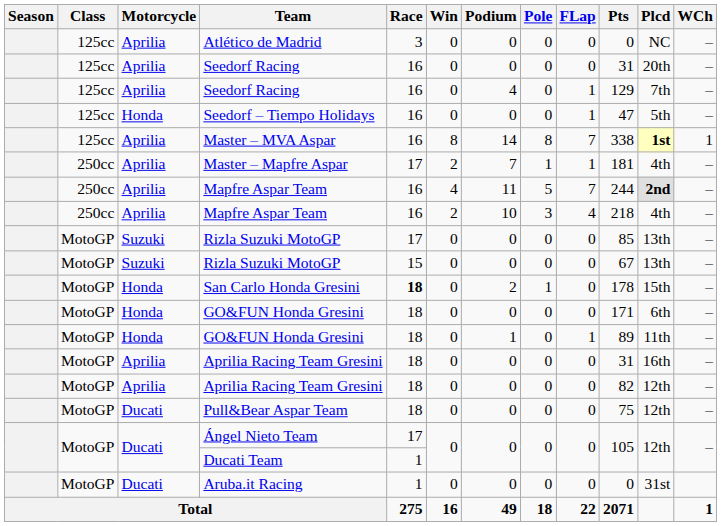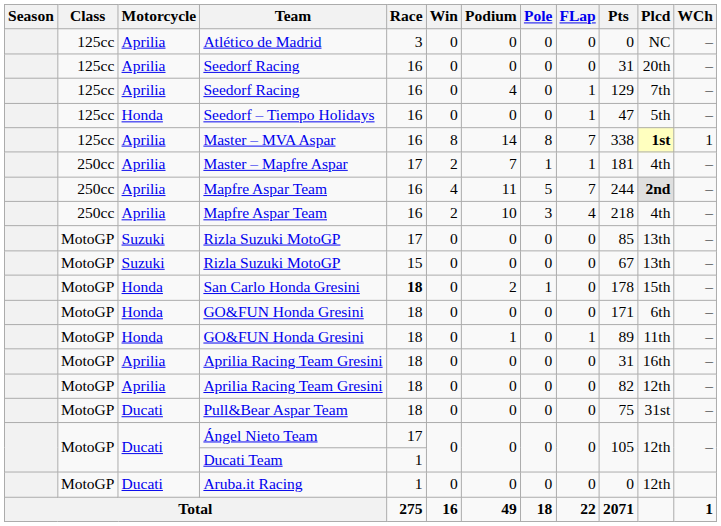 <table class="wikitable" style="text-align:right;">
 <tr>
 <th>Season</th>
 <th>Class</th>
 <th>Motorcycle</th>
 <th>Team</th>
 <th>Race</th>
 <th>Win</th>
 <th>Podium</th>
 <th><a href='#'>Pole</a></th>
 <th><a href='#'>FLap</a></th>
 <th>Pts</th>
 <th>Plcd</th>
 <th>WCh</th>
 </tr>
 <tr>
 <th></th>
 <td>125cc</td>
 <td style="text-align:left;"><a href='#'>Aprilia</a></td>
 <td style="text-align:left;"><a href='#'>Atlético de Madrid</a></td>
 <td>3</td>
 <td>0</td>
 <td>0</td>
 <td>0</td>
 <td>0</td>
 <td>0</td>
 <td>NC</td>
 <td>–</td>
 </tr>
 <tr>
 <th></th>
 <td>125cc</td>
 <td style="text-align:left;"><a href='#'>Aprilia</a></td>
 <td style="text-align:left;"><a href='#'>Seedorf Racing</a></td>
 <td>16</td>
 <td>0</td>
 <td>0</td>
 <td>0</td>
 <td>0</td>
 <td>31</td>
 <td>20th</td>
 <td>–</td>
 </tr>
 <tr>
 <th></th>
 <td>125cc</td>
 <td style="text-align:left;"><a href='#'>Aprilia</a></td>
 <td style="text-align:left;"><a href='#'>Seedorf Racing</a></td>
 <td>16</td>
 <td>0</td>
 <td>4</td>
 <td>0</td>
 <td>1</td>
 <td>129</td>
 <td>7th</td>
 <td>–</td>
 </tr>
 <tr>
 <th></th>
 <td>125cc</td>
 <td style="text-align:left;"><a href='#'>Honda</a></td>
 <td style="text-align:left;"><a href='#'>Seedorf – Tiempo Holidays</a></td>
 <td>16</td>
 <td>0</td>
 <td>0</td>
 <td>0</td>
 <td>1</td>
 <td>47</td>
 <td>5th</td>
 <td>–</td>
 </tr>
 <tr>
 <th></th>
 <td>125cc</td>
 <td style="text-align:left;"><a href='#'>Aprilia</a></td>
 <td style="text-align:left;"><a href='#'>Master – MVA Aspar</a></td>
 <td>16</td>
 <td>8</td>
 <td>14</td>
 <td>8</td>
 <td>7</td>
 <td>338</td>
 <td style="background:#FFFFBF;"><strong>1st</strong></td>
 <td>1</td>
 </tr>
 <tr>
 <th></th>
 <td>250cc</td>
 <td style="text-align:left;"><a href='#'>Aprilia</a></td>
 <td style="text-align:left;"><a href='#'>Master – Mapfre Aspar</a></td>
 <td>17</td>
 <td>2</td>
 <td>7</td>
 <td>1</td>
 <td>1</td>
 <td>181</td>
 <td>4th</td>
 <td>–</td>
 </tr>
 <tr>
 <th></th>
 <td>250cc</td>
 <td style="text-align:left;"><a href='#'>Aprilia</a></td>
 <td style="text-align:left;"><a href='#'>Mapfre Aspar Team</a></td>
 <td>16</td>
 <td>4</td>
 <td>11</td>
 <td>5</td>
 <td>7</td>
 <td>244</td>
 <td style="background:#DFDFDF;"><strong>2nd</strong></td>
 <td>–</td>
 </tr>
 <tr>
 <th></th>
 <td>250cc</td>
 <td style="text-align:left;"><a href='#'>Aprilia</a></td>
 <td style="text-align:left;"><a href='#'>Mapfre Aspar Team</a></td>
 <td>16</td>
 <td>2</td>
 <td>10</td>
 <td>3</td>
 <td>4</td>
 <td>218</td>
 <td>4th</td>
 <td>–</td>
 </tr>
 <tr>
 <th></th>
 <td>MotoGP</td>
 <td style="text-align:left;"><a href='#'>Suzuki</a></td>
 <td style="text-align:left;"><a href='#'>Rizla Suzuki MotoGP</a></td>
 <td>17</td>
 <td>0</td>
 <td>0</td>
 <td>0</td>
 <td>0</td>
 <td>85</td>
 <td>13th</td>
 <td>–</td>
 </tr>
 <tr>
 <th></th>
 <td>MotoGP</td>
 <td style="text-align:left;"><a href='#'>Suzuki</a></td>
 <td style="text-align:left;"><a href='#'>Rizla Suzuki MotoGP</a></td>
 <td>15</td>
 <td>0</td>
 <td>0</td>
 <td>0</td>
 <td>0</td>
 <td>67</td>
 <td>13th</td>
 <td>–</td>
 </tr>
 <tr>
 <th></th>
 <td>MotoGP</td>
 <td style="text-align:left;"><a href='#'>Honda</a></td>
 <td style="text-align:left;"><a href='#'>San Carlo Honda Gresini</a></td>
 <td><strong>18</strong></td>
 <td>0</td>
 <td>2</td>
 <td>1</td>
 <td>0</td>
 <td>178</td>
 <td>15th</td>
 <td>–</td>
 </tr>
 <tr>
 <th></th>
 <td>MotoGP</td>
 <td style="text-align:left;"><a href='#'>Honda</a></td>
 <td style="text-align:left;"><a href='#'>GO&FUN Honda Gresini</a></td>
 <td>18</td>
 <td>0</td>
 <td>0</td>
 <td>0</td>
 <td>0</td>
 <td>171</td>
 <td>6th</td>
 <td>–</td>
 </tr>
 <tr>
 <th></th>
 <td>MotoGP</td>
 <td style="text-align:left;"><a href='#'>Honda</a></td>
 <td style="text-align:left;"><a href='#'>GO&FUN Honda Gresini</a></td>
 <td>18</td>
 <td>0</td>
 <td>1</td>
 <td>0</td>
 <td>1</td>
 <td>89</td>
 <td>11th</td>
 <td>–</td>
 </tr>
 <tr>
 <th></th>
 <td>MotoGP</td>
 <td style="text-align:left;"><a href='#'>Aprilia</a></td>
 <td style="text-align:left;"><a href='#'>Aprilia Racing Team Gresini</a></td>
 <td>18</td>
 <td>0</td>
 <td>0</td>
 <td>0</td>
 <td>0</td>
 <td>31</td>
 <td>16th</td>
 <td>–</td>
 </tr>
 <tr>
 <th></th>
 <td>MotoGP</td>
 <td style="text-align:left;"><a href='#'>Aprilia</a></td>
 <td style="text-align:left;"><a href='#'>Aprilia Racing Team Gresini</a></td>
 <td>18</td>
 <td>0</td>
 <td>0</td>
 <td>0</td>
 <td>0</td>
 <td>82</td>
 <td>12th</td>
 <td>–</td>
 </tr>
 <tr>
 <th></th>
 <td>MotoGP</td>
 <td style="text-align:left;"><a href='#'>Ducati</a></td>
 <td style="text-align:left;"><a href='#'>Pull&Bear Aspar Team</a></td>
 <td>18</td>
 <td>0</td>
 <td>0</td>
 <td>0</td>
 <td>0</td>
 <td>75</td>
-<td>12th</td>
+<td>31st</td>
 <td>–</td>
 </tr>
 <tr>
 <th rowspan="2"></th>
 <td rowspan="2">MotoGP</td>
 <td style="text-align:left;" rowspan="2"><a href='#'>Ducati</a></td>
 <td style="text-align:left;"><a href='#'>Ángel Nieto Team</a></td>
 <td>17</td>
 <td rowspan="2">0</td>
 <td rowspan="2">0</td>
 <td rowspan="2">0</td>
 <td rowspan="2">0</td>
 <td rowspan="2">105</td>
 <td rowspan="2">12th</td>
 <td rowspan="2">–</td>
 </tr>
 <tr>
 <td style="text-align:left;"><a href='#'>Ducati Team</a></td>
 <td>1</td>
 </tr>
 <tr>
 <th></th>
 <td>MotoGP</td>
 <td style="text-align:left;"><a href='#'>Ducati</a></td>
 <td style="text-align:left;"><a href='#'>Aruba.it Racing</a></td>
 <td>1</td>
 <td>0</td>
 <td>0</td>
 <td>0</td>
 <td>0</td>
 <td>0</td>
-<td>31st</td>
+<td>12th</td>
 </tr>
 <tr>
 <th colspan="4">Total</th>
 <td><strong>275</strong></td>
 <td><strong>16</strong></td>
 <td><strong>49</strong></td>
 <td><strong>18</strong></td>
 <td><strong>22</strong></td>
 <td><strong>2071</strong></td>
 <td></td>
 <td><strong>1</strong></td>
 </tr>
 </table>
